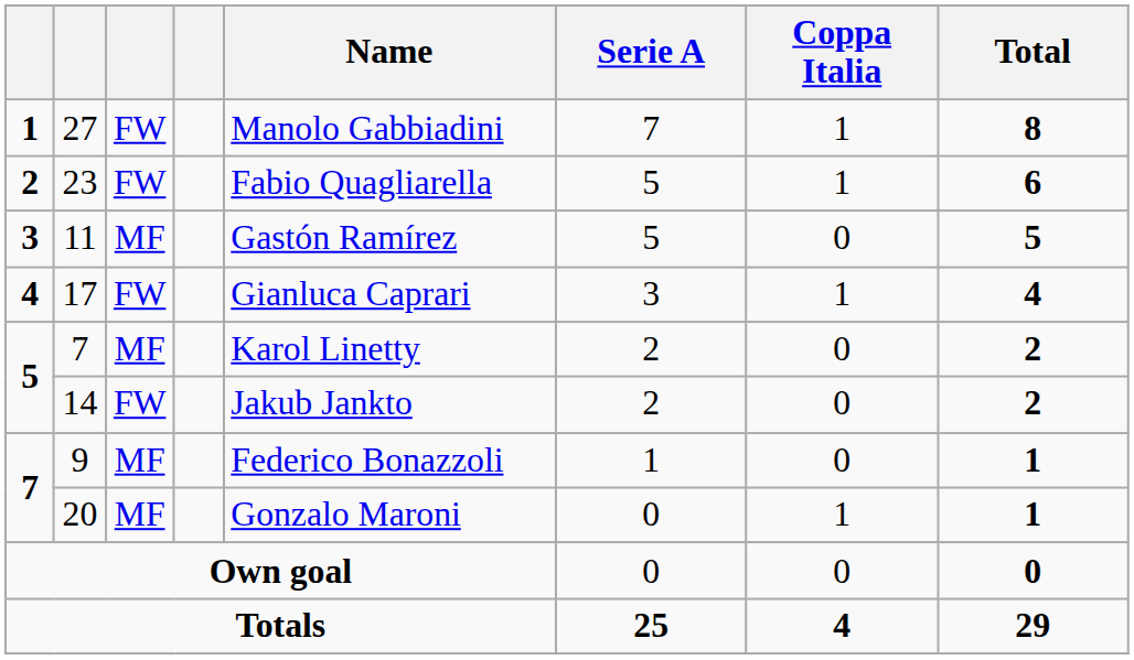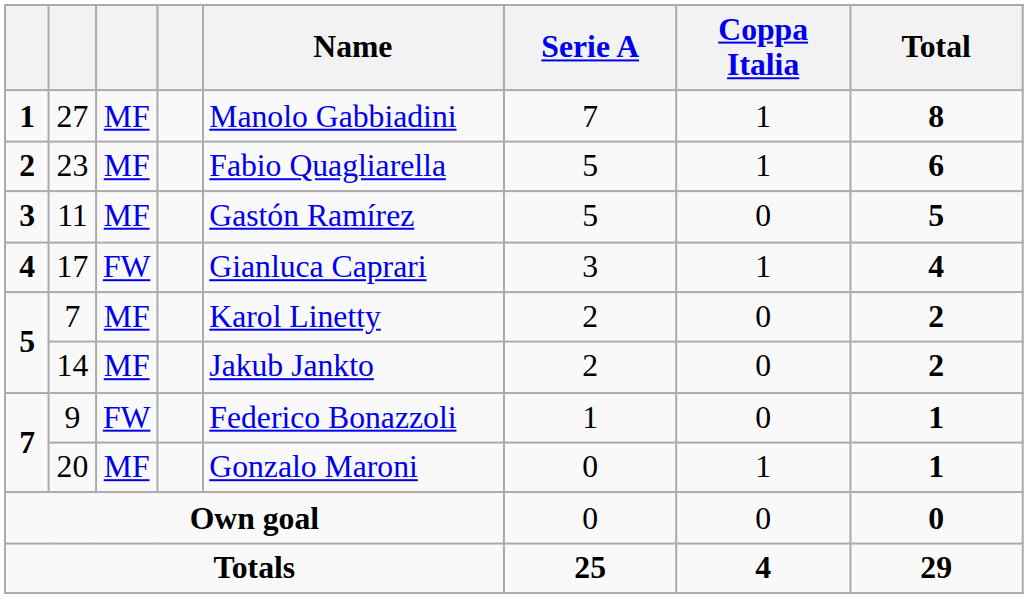 <table class="wikitable" style="text-align:center">
 <tr>
 <th width=15></th>
 <th width=15></th>
 <th width=15></th>
 <th width=15></th>
 <th width=145>Name</th>
 <th width=80><strong><a href='#'>Serie A</a></strong></th>
 <th width=80><strong><a href='#'>Coppa Italia</a></strong></th>
 <th width=80>Total</th>
 </tr>
 <tr>
 <td><strong>1</strong></td>
 <td>27</td>
-<td><a href='#'>FW</a></td>
+<td><a href='#'>MF</a></td>
 <td></td>
 <td align=left><a href='#'>Manolo Gabbiadini</a></td>
 <td>7</td>
 <td>1</td>
 <td><strong>8</strong></td>
 </tr>
 <tr>
 <td><strong>2</strong></td>
 <td>23</td>
-<td><a href='#'>FW</a></td>
+<td><a href='#'>MF</a></td>
 <td></td>
 <td align=left><a href='#'>Fabio Quagliarella</a></td>
 <td>5</td>
 <td>1</td>
 <td><strong>6</strong></td>
 </tr>
 <tr>
 <td><strong>3</strong></td>
 <td>11</td>
 <td><a href='#'>MF</a></td>
 <td></td>
 <td align=left><a href='#'>Gastón Ramírez</a></td>
 <td>5</td>
 <td>0</td>
 <td><strong>5</strong></td>
 </tr>
 <tr>
 <td><strong>4</strong></td>
 <td>17</td>
 <td><a href='#'>FW</a></td>
 <td></td>
 <td align=left><a href='#'>Gianluca Caprari</a></td>
 <td>3</td>
 <td>1</td>
 <td><strong>4</strong></td>
 </tr>
 <tr>
 <td rowspan=2><strong>5</strong></td>
 <td>7</td>
 <td><a href='#'>MF</a></td>
 <td></td>
 <td align=left><a href='#'>Karol Linetty</a></td>
 <td>2</td>
 <td>0</td>
 <td><strong>2</strong></td>
 </tr>
 <tr>
 <td>14</td>
-<td><a href='#'>FW</a></td>
+<td><a href='#'>MF</a></td>
 <td></td>
 <td align=left><a href='#'>Jakub Jankto</a></td>
 <td>2</td>
 <td>0</td>
 <td><strong>2</strong></td>
 </tr>
 <tr>
 <td rowspan=2><strong>7</strong></td>
 <td>9</td>
-<td><a href='#'>MF</a></td>
+<td><a href='#'>FW</a></td>
 <td></td>
 <td align=left><a href='#'>Federico Bonazzoli</a></td>
 <td>1</td>
 <td>0</td>
 <td><strong>1</strong></td>
 </tr>
 <tr>
 <td>20</td>
 <td><a href='#'>MF</a></td>
 <td></td>
 <td align=left><a href='#'>Gonzalo Maroni</a></td>
 <td>0</td>
 <td>1</td>
 <td><strong>1</strong></td>
 </tr>
 <tr>
 <td colspan=5><strong>Own goal</strong></td>
 <td>0</td>
 <td>0</td>
 <td><strong>0</strong></td>
 </tr>
 <tr>
 <td colspan=5><strong>Totals</strong></td>
 <td><strong>25</strong></td>
 <td><strong>4</strong></td>
 <td><strong>29</strong></td>
 </tr>
 </table>
